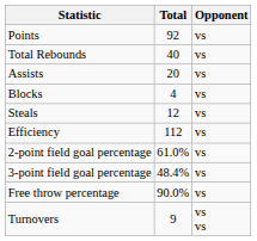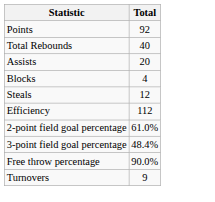 <table class=wikitable>
 <tr>
 <th>Statistic</th>
 <th>Total</th>
-<th>Opponent</th>
 </tr>
 <tr>
 <td>Points</td>
 <td align=center>92</td>
-<td>vs </td>
 </tr>
 <tr>
 <td>Total Rebounds</td>
 <td align=center>40</td>
-<td>vs </td>
 </tr>
 <tr>
 <td>Assists</td>
 <td align=center>20</td>
-<td>vs </td>
 </tr>
 <tr>
 <td>Blocks</td>
 <td align=center>4</td>
-<td>vs </td>
 </tr>
 <tr>
 <td>Steals</td>
 <td align=center>12</td>
-<td>vs </td>
 </tr>
 <tr>
 <td>Efficiency</td>
 <td align=center>112</td>
-<td>vs </td>
 </tr>
 <tr>
 <td>2-point field goal percentage</td>
 <td align=center>61.0%</td>
-<td>vs </td>
 </tr>
 <tr>
 <td>3-point field goal percentage</td>
 <td align=center>48.4%</td>
-<td>vs </td>
 </tr>
 <tr>
 <td>Free throw percentage</td>
 <td align=center>90.0%</td>
-<td>vs </td>
 </tr>
 <tr>
 <td>Turnovers</td>
 <td align=center>9</td>
-<td>vs  <br> vs </td>
 </tr>
 </table>
